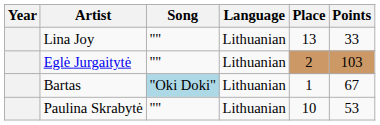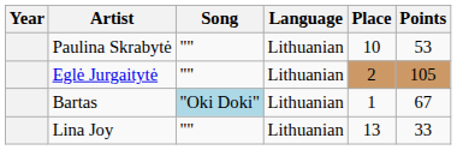 <table class="wikitable sortable plainrowheaders">
 <tr>
 <th scope="col">Year</th>
 <th scope="col">Artist</th>
 <th scope="col">Song</th>
 <th scope="col">Language</th>
 <th scope="col" data-sort-type="number">Place</th>
 <th scope="col" data-sort-type="number">Points</th>
 </tr>
 <tr>
 <th scope="row" style="text-align:center;"></th>
-<td>Lina Joy</td>
+<td>Paulina Skrabytė</td>
 <td>""</td>
 <td>Lithuanian</td>
-<td style="text-align:center;">13</td>
-<td style="text-align:center;">33</td>
+<td style="text-align:center;">10</td>
+<td style="text-align:center;">53</td>
 </tr>
 <tr>
 <th scope="row" style="text-align:center;"></th>
 <td><a href='#'>Eglė Jurgaitytė</a></td>
 <td>""</td>
 <td>Lithuanian</td>
 <td style="text-align:center; background-color:#C96;">2</td>
-<td style="text-align:center; background-color:#C96;">103</td>
+<td style="text-align:center; background-color:#C96;">105</td>
 </tr>
 <tr>
 <th scope="row" style="text-align:center;"></th>
 <td>Bartas</td>
 <td style="background: lightblue;">"Oki Doki"</td>
 <td>Lithuanian</td>
 <td style="text-align:center;">1</td>
 <td style="text-align:center;">67</td>
 </tr>
 <tr>
 <th scope="row" style="text-align:center;"></th>
-<td>Paulina Skrabytė</td>
+<td>Lina Joy</td>
 <td>""</td>
 <td>Lithuanian</td>
-<td style="text-align:center;">10</td>
-<td style="text-align:center;">53</td>
+<td style="text-align:center;">13</td>
+<td style="text-align:center;">33</td>
 </tr>
 </table>
